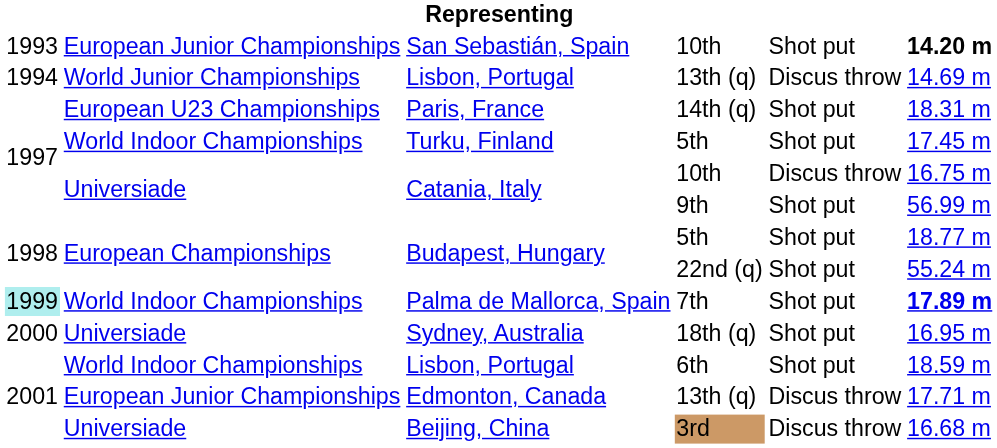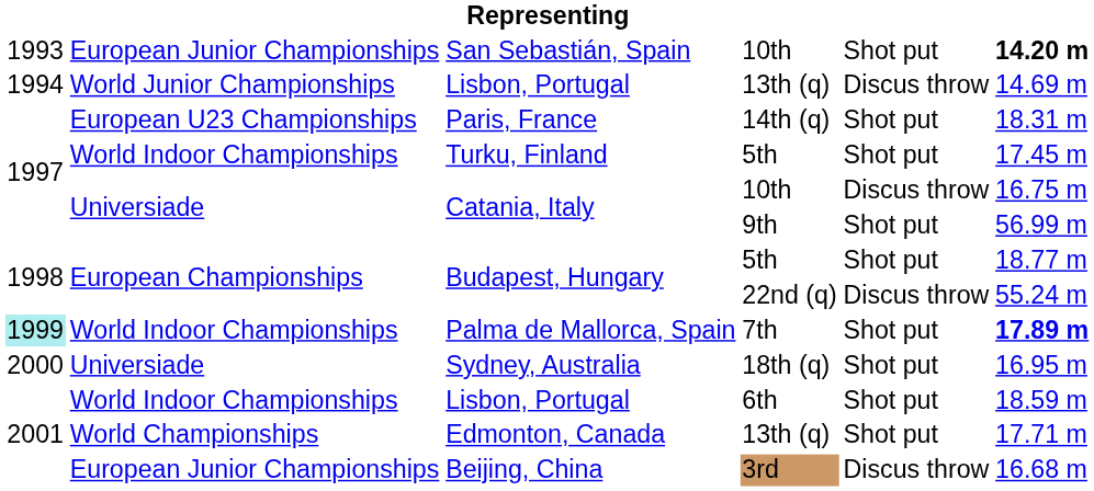 <table>
 <tr>
 <th colspan="6">Representing </th>
 </tr>
 <tr>
 <td>1993</td>
 <td><a href='#'>European Junior Championships</a></td>
 <td><a href='#'>San Sebastián, Spain</a></td>
 <td>10th</td>
 <td>Shot put</td>
 <td><strong>14.20 m</strong></td>
 </tr>
 <tr>
 <td>1994</td>
 <td><a href='#'>World Junior Championships</a></td>
 <td><a href='#'>Lisbon, Portugal</a></td>
 <td>13th (q)</td>
 <td>Discus throw</td>
 <td><a href='#'>14.69 m</a></td>
 </tr>
 <tr>
 <td rowspan=4>1997</td>
 <td><a href='#'>European U23 Championships</a></td>
 <td><a href='#'>Paris, France</a></td>
 <td>14th (q)</td>
 <td>Shot put</td>
 <td><a href='#'>18.31 m</a></td>
 </tr>
 <tr>
 <td><a href='#'>World Indoor Championships</a></td>
 <td><a href='#'>Turku, Finland</a></td>
 <td>5th</td>
 <td>Shot put</td>
 <td><a href='#'>17.45 m</a></td>
 </tr>
 <tr>
 <td rowspan=2><a href='#'>Universiade</a></td>
 <td rowspan=2><a href='#'>Catania, Italy</a></td>
 <td>10th</td>
 <td>Discus throw</td>
 <td><a href='#'>16.75 m</a></td>
 </tr>
 <tr>
 <td>9th</td>
 <td>Shot put</td>
 <td><a href='#'>56.99 m</a></td>
 </tr>
 <tr>
 <td rowspan=2>1998</td>
 <td rowspan=2><a href='#'>European Championships</a></td>
 <td rowspan=2><a href='#'>Budapest, Hungary</a></td>
 <td>5th</td>
 <td>Shot put</td>
 <td><a href='#'>18.77 m</a></td>
 </tr>
 <tr>
 <td>22nd (q)</td>
-<td>Shot put</td>
+<td>Discus throw</td>
 <td><a href='#'>55.24 m</a></td>
 </tr>
 <tr>
 <td style="background: paleturquoise;">1999</td>
 <td><a href='#'>World Indoor Championships</a></td>
 <td><a href='#'>Palma de Mallorca, Spain</a></td>
 <td>7th</td>
 <td>Shot put</td>
 <td><strong><a href='#'>17.89 m</a></strong></td>
 </tr>
 <tr>
 <td>2000</td>
 <td><a href='#'>Universiade</a></td>
 <td><a href='#'>Sydney, Australia</a></td>
 <td>18th (q)</td>
 <td>Shot put</td>
 <td><a href='#'>16.95 m</a></td>
 </tr>
 <tr>
 <td rowspan=3>2001</td>
 <td><a href='#'>World Indoor Championships</a></td>
 <td><a href='#'>Lisbon, Portugal</a></td>
 <td>6th</td>
 <td>Shot put</td>
 <td><a href='#'>18.59 m</a></td>
 </tr>
 <tr>
-<td><a href='#'>European Junior Championships</a></td>
+<td><a href='#'>World Championships</a></td>
 <td><a href='#'>Edmonton, Canada</a></td>
 <td>13th (q)</td>
-<td>Discus throw</td>
+<td>Shot put</td>
 <td><a href='#'>17.71 m</a></td>
 </tr>
 <tr>
-<td><a href='#'>Universiade</a></td>
+<td><a href='#'>European Junior Championships</a></td>
 <td><a href='#'>Beijing, China</a></td>
 <td bgcolor=cc9966>3rd</td>
 <td>Discus throw</td>
 <td><a href='#'>16.68 m</a></td>
 </tr>
 </table>
